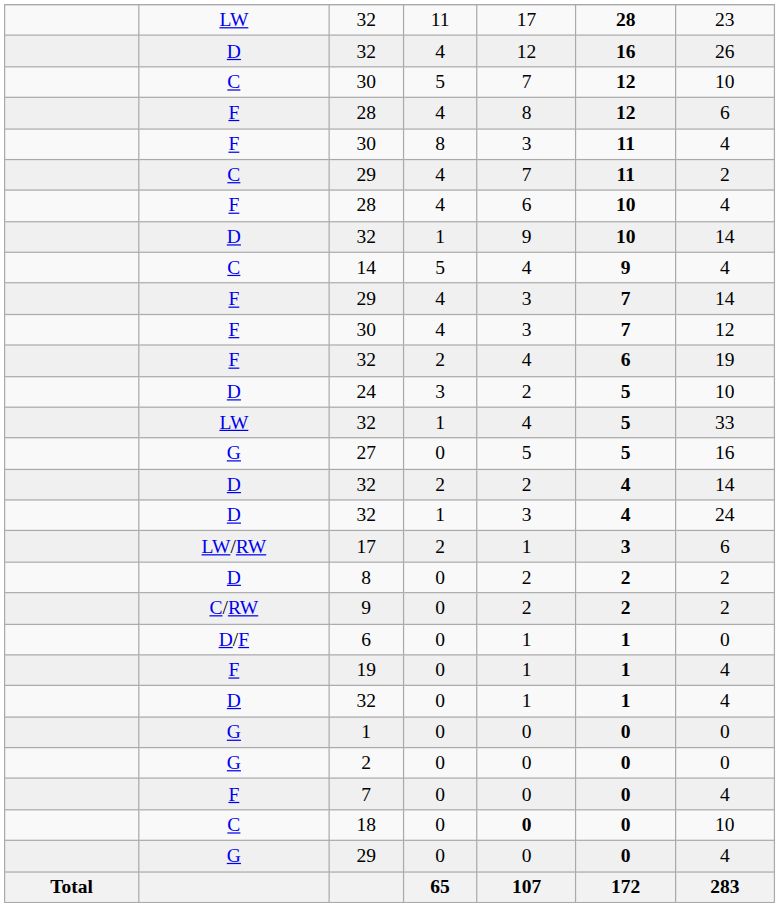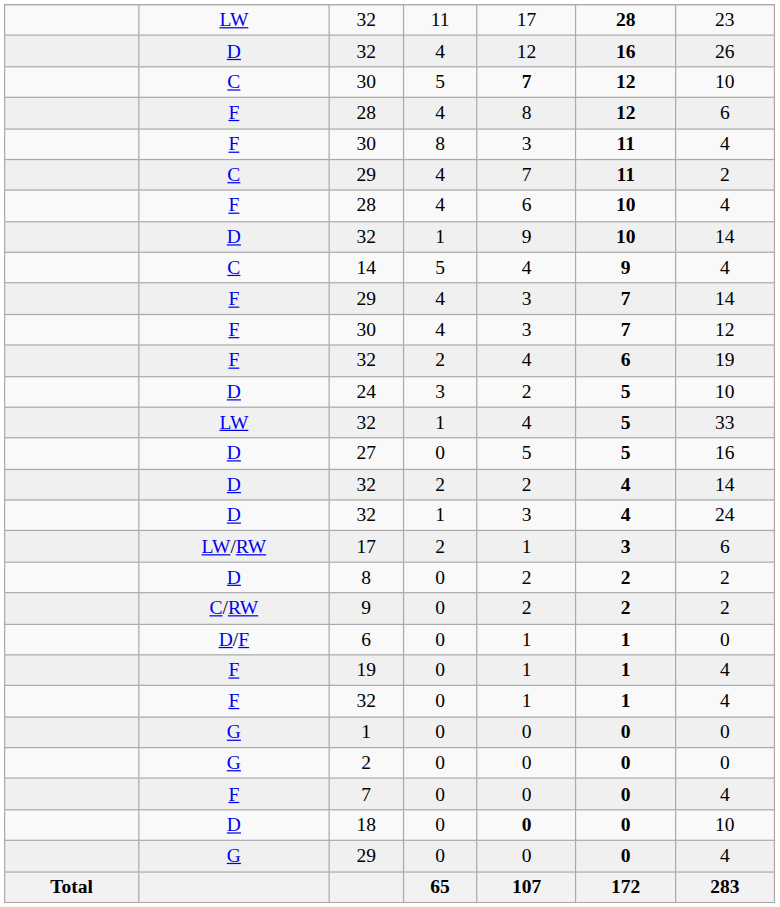 <table class="wikitable sortable" width ="50%">
 <tr align="center">
 </tr>
 <tr align="center" bgcolor="">
 <td></td>
 <td><a href='#'>LW</a></td>
 <td>32</td>
 <td>11</td>
 <td>17</td>
 <td><strong>28</strong></td>
 <td>23</td>
 </tr>
 <tr align="center" bgcolor="f0f0f0">
 <td></td>
 <td><a href='#'>D</a></td>
 <td>32</td>
 <td>4</td>
 <td>12</td>
 <td><strong>16</strong></td>
 <td>26</td>
 </tr>
 <tr align="center" bgcolor="">
 <td></td>
 <td><a href='#'>C</a></td>
 <td>30</td>
 <td>5</td>
-<td>7</td>
+<td><strong>7</strong></td>
 <td><strong>12</strong></td>
 <td>10</td>
 </tr>
 <tr align="center" bgcolor="f0f0f0">
 <td></td>
 <td><a href='#'>F</a></td>
 <td>28</td>
 <td>4</td>
 <td>8</td>
 <td><strong>12</strong></td>
 <td>6</td>
 </tr>
 <tr align="center" bgcolor="">
 <td></td>
 <td><a href='#'>F</a></td>
 <td>30</td>
 <td>8</td>
 <td>3</td>
 <td><strong>11</strong></td>
 <td>4</td>
 </tr>
 <tr align="center" bgcolor="f0f0f0">
 <td></td>
 <td><a href='#'>C</a></td>
 <td>29</td>
 <td>4</td>
 <td>7</td>
 <td><strong>11</strong></td>
 <td>2</td>
 </tr>
 <tr align="center" bgcolor="">
 <td></td>
 <td><a href='#'>F</a></td>
 <td>28</td>
 <td>4</td>
 <td>6</td>
 <td><strong>10</strong></td>
 <td>4</td>
 </tr>
 <tr align="center" bgcolor="f0f0f0">
 <td></td>
 <td><a href='#'>D</a></td>
 <td>32</td>
 <td>1</td>
 <td>9</td>
 <td><strong>10</strong></td>
 <td>14</td>
 </tr>
 <tr align="center" bgcolor="">
 <td></td>
 <td><a href='#'>C</a></td>
 <td>14</td>
 <td>5</td>
 <td>4</td>
 <td><strong>9</strong></td>
 <td>4</td>
 </tr>
 <tr align="center" bgcolor="f0f0f0">
 <td></td>
 <td><a href='#'>F</a></td>
 <td>29</td>
 <td>4</td>
 <td>3</td>
 <td><strong>7</strong></td>
 <td>14</td>
 </tr>
 <tr align="center" bgcolor="">
 <td></td>
 <td><a href='#'>F</a></td>
 <td>30</td>
 <td>4</td>
 <td>3</td>
 <td><strong>7</strong></td>
 <td>12</td>
 </tr>
 <tr align="center" bgcolor="f0f0f0">
 <td></td>
 <td><a href='#'>F</a></td>
 <td>32</td>
 <td>2</td>
 <td>4</td>
 <td><strong>6</strong></td>
 <td>19</td>
 </tr>
 <tr align="center" bgcolor="">
 <td></td>
 <td><a href='#'>D</a></td>
 <td>24</td>
 <td>3</td>
 <td>2</td>
 <td><strong>5</strong></td>
 <td>10</td>
 </tr>
 <tr align="center" bgcolor="f0f0f0">
 <td></td>
 <td><a href='#'>LW</a></td>
 <td>32</td>
 <td>1</td>
 <td>4</td>
 <td><strong>5</strong></td>
 <td>33</td>
 </tr>
 <tr align="center" bgcolor="">
 <td></td>
-<td><a href='#'>G</a></td>
+<td><a href='#'>D</a></td>
 <td>27</td>
 <td>0</td>
 <td>5</td>
 <td><strong>5</strong></td>
 <td>16</td>
 </tr>
 <tr align="center" bgcolor="f0f0f0">
 <td></td>
 <td><a href='#'>D</a></td>
 <td>32</td>
 <td>2</td>
 <td>2</td>
 <td><strong>4</strong></td>
 <td>14</td>
 </tr>
 <tr align="center" bgcolor="">
 <td></td>
 <td><a href='#'>D</a></td>
 <td>32</td>
 <td>1</td>
 <td>3</td>
 <td><strong>4</strong></td>
 <td>24</td>
 </tr>
 <tr align="center" bgcolor="f0f0f0">
 <td></td>
 <td><a href='#'>LW</a>/<a href='#'>RW</a></td>
 <td>17</td>
 <td>2</td>
 <td>1</td>
 <td><strong>3</strong></td>
 <td>6</td>
 </tr>
 <tr align="center" bgcolor="">
 <td></td>
 <td><a href='#'>D</a></td>
 <td>8</td>
 <td>0</td>
 <td>2</td>
 <td><strong>2</strong></td>
 <td>2</td>
 </tr>
 <tr align="center" bgcolor="f0f0f0">
 <td></td>
 <td><a href='#'>C</a>/<a href='#'>RW</a></td>
 <td>9</td>
 <td>0</td>
 <td>2</td>
 <td><strong>2</strong></td>
 <td>2</td>
 </tr>
 <tr align="center" bgcolor="">
 <td></td>
 <td><a href='#'>D</a>/<a href='#'>F</a></td>
 <td>6</td>
 <td>0</td>
 <td>1</td>
 <td><strong>1</strong></td>
 <td>0</td>
 </tr>
 <tr align="center" bgcolor="f0f0f0">
 <td></td>
 <td><a href='#'>F</a></td>
 <td>19</td>
 <td>0</td>
 <td>1</td>
 <td><strong>1</strong></td>
 <td>4</td>
 </tr>
 <tr align="center" bgcolor="">
 <td></td>
-<td><a href='#'>D</a></td>
+<td><a href='#'>F</a></td>
 <td>32</td>
 <td>0</td>
 <td>1</td>
 <td><strong>1</strong></td>
 <td>4</td>
 </tr>
 <tr align="center" bgcolor="f0f0f0">
 <td></td>
 <td><a href='#'>G</a></td>
 <td>1</td>
 <td>0</td>
 <td>0</td>
 <td><strong>0</strong></td>
 <td>0</td>
 </tr>
 <tr align="center" bgcolor="">
 <td></td>
 <td><a href='#'>G</a></td>
 <td>2</td>
 <td>0</td>
 <td>0</td>
 <td><strong>0</strong></td>
 <td>0</td>
 </tr>
 <tr align="center" bgcolor="f0f0f0">
 <td></td>
 <td><a href='#'>F</a></td>
 <td>7</td>
 <td>0</td>
 <td>0</td>
 <td><strong>0</strong></td>
 <td>4</td>
 </tr>
 <tr align="center" bgcolor="">
 <td></td>
-<td><a href='#'>C</a></td>
+<td><a href='#'>D</a></td>
 <td>18</td>
 <td>0</td>
 <td><strong>0</strong></td>
 <td><strong>0</strong></td>
 <td>10</td>
 </tr>
 <tr align="center" bgcolor="f0f0f0">
 <td></td>
 <td><a href='#'>G</a></td>
 <td>29</td>
 <td>0</td>
 <td>0</td>
 <td><strong>0</strong></td>
 <td>4</td>
 </tr>
 <tr>
 <th>Total</th>
 <th></th>
 <th></th>
 <th>65</th>
 <th>107</th>
 <th>172</th>
 <th>283</th>
 </tr>
 </table>
